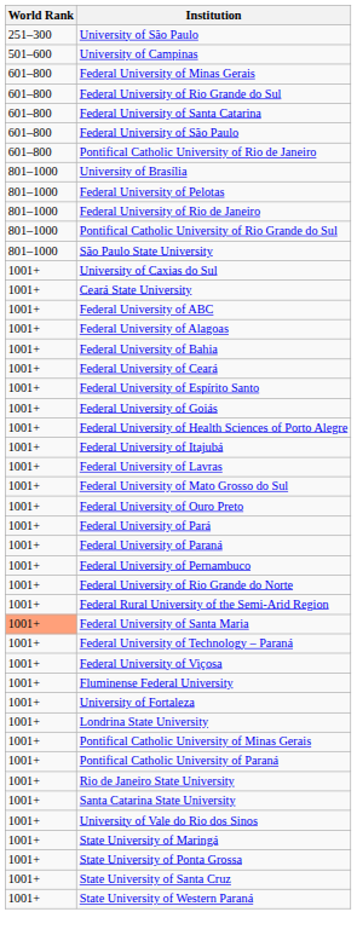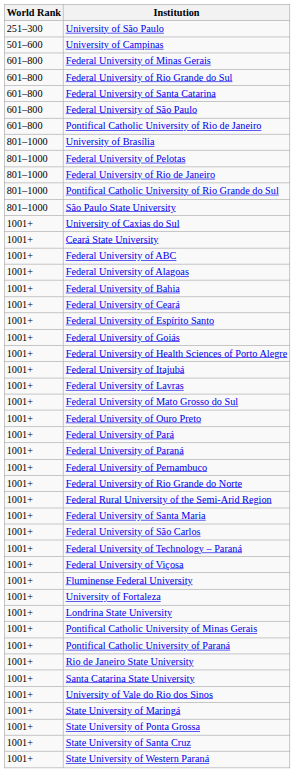 <table class="wikitable">
 <tr>
 <th colspan="1" rowspan="1">World Rank</th>
 <th colspan="1" rowspan="1">Institution</th>
 </tr>
 <tr>
 <td>251–300</td>
 <td><a href='#'>University of São Paulo</a></td>
 </tr>
 <tr>
 <td>501–600</td>
 <td><a href='#'>University of Campinas</a></td>
 </tr>
 <tr>
 <td>601–800</td>
 <td><a href='#'>Federal University of Minas Gerais</a></td>
 </tr>
 <tr>
 <td>601–800</td>
 <td><a href='#'>Federal University of Rio Grande do Sul</a></td>
 </tr>
 <tr>
 <td>601–800</td>
 <td><a href='#'>Federal University of Santa Catarina</a></td>
 </tr>
 <tr>
 <td>601–800</td>
 <td><a href='#'>Federal University of São Paulo</a></td>
 </tr>
 <tr>
 <td>601–800</td>
 <td><a href='#'>Pontifical Catholic University of Rio de Janeiro</a></td>
 </tr>
 <tr>
 <td>801–1000</td>
 <td><a href='#'>University of Brasília</a></td>
 </tr>
 <tr>
 <td>801–1000</td>
 <td><a href='#'>Federal University of Pelotas</a></td>
 </tr>
 <tr>
 <td>801–1000</td>
 <td><a href='#'>Federal University of Rio de Janeiro</a></td>
 </tr>
 <tr>
 <td>801–1000</td>
 <td><a href='#'>Pontifical Catholic University of Rio Grande do Sul</a></td>
 </tr>
 <tr>
 <td>801–1000</td>
 <td><a href='#'>São Paulo State University</a></td>
 </tr>
 <tr>
 <td>1001+</td>
 <td><a href='#'>University of Caxias do Sul</a></td>
 </tr>
 <tr>
 <td>1001+</td>
 <td><a href='#'>Ceará State University</a></td>
 </tr>
 <tr>
 <td>1001+</td>
 <td><a href='#'>Federal University of ABC</a></td>
 </tr>
 <tr>
 <td>1001+</td>
 <td><a href='#'>Federal University of Alagoas</a></td>
 </tr>
 <tr>
 <td>1001+</td>
 <td><a href='#'>Federal University of Bahia</a></td>
 </tr>
 <tr>
 <td>1001+</td>
 <td><a href='#'>Federal University of Ceará</a></td>
 </tr>
 <tr>
 <td>1001+</td>
 <td><a href='#'>Federal University of Espírito Santo</a></td>
 </tr>
 <tr>
 <td>1001+</td>
 <td><a href='#'>Federal University of Goiás</a></td>
 </tr>
 <tr>
 <td>1001+</td>
 <td><a href='#'>Federal University of Health Sciences of Porto Alegre</a></td>
 </tr>
 <tr>
 <td>1001+</td>
 <td><a href='#'>Federal University of Itajubá</a></td>
 </tr>
 <tr>
 <td>1001+</td>
 <td><a href='#'>Federal University of Lavras</a></td>
 </tr>
 <tr>
 <td>1001+</td>
 <td><a href='#'>Federal University of Mato Grosso do Sul</a></td>
 </tr>
 <tr>
 <td>1001+</td>
 <td><a href='#'>Federal University of Ouro Preto</a></td>
 </tr>
 <tr>
 <td>1001+</td>
 <td><a href='#'>Federal University of Pará</a></td>
 </tr>
 <tr>
 <td>1001+</td>
 <td><a href='#'>Federal University of Paraná</a></td>
 </tr>
 <tr>
 <td>1001+</td>
 <td><a href='#'>Federal University of Pernambuco</a></td>
 </tr>
 <tr>
 <td>1001+</td>
 <td><a href='#'>Federal University of Rio Grande do Norte</a></td>
 </tr>
 <tr>
 <td>1001+</td>
 <td><a href='#'>Federal Rural University of the Semi-Arid Region</a></td>
 </tr>
 <tr>
-<td style="background: lightsalmon;">1001+</td>
+<td>1001+</td>
 <td><a href='#'>Federal University of Santa Maria</a></td>
+</tr>
+<tr>
+<td>1001+</td>
+<td><a href='#'>Federal University of São Carlos</a></td>
 </tr>
 <tr>
 <td>1001+</td>
 <td><a href='#'>Federal University of Technology – Paraná</a></td>
 </tr>
 <tr>
 <td>1001+</td>
 <td><a href='#'>Federal University of Viçosa</a></td>
 </tr>
 <tr>
 <td>1001+</td>
 <td><a href='#'>Fluminense Federal University</a></td>
 </tr>
 <tr>
 <td>1001+</td>
 <td><a href='#'>University of Fortaleza</a></td>
 </tr>
 <tr>
 <td>1001+</td>
 <td><a href='#'>Londrina State University</a></td>
 </tr>
 <tr>
 <td>1001+</td>
 <td><a href='#'>Pontifical Catholic University of Minas Gerais</a></td>
 </tr>
 <tr>
 <td>1001+</td>
 <td><a href='#'>Pontifical Catholic University of Paraná</a></td>
 </tr>
 <tr>
 <td>1001+</td>
 <td><a href='#'>Rio de Janeiro State University</a></td>
 </tr>
 <tr>
 <td>1001+</td>
 <td><a href='#'>Santa Catarina State University</a></td>
 </tr>
 <tr>
 <td>1001+</td>
 <td><a href='#'>University of Vale do Rio dos Sinos</a></td>
 </tr>
 <tr>
 <td>1001+</td>
 <td><a href='#'>State University of Maringá</a></td>
 </tr>
 <tr>
 <td>1001+</td>
 <td><a href='#'>State University of Ponta Grossa</a></td>
 </tr>
 <tr>
 <td>1001+</td>
 <td><a href='#'>State University of Santa Cruz</a></td>
 </tr>
 <tr>
 <td>1001+</td>
 <td><a href='#'>State University of Western Paraná</a></td>
 </tr>
 </table>
